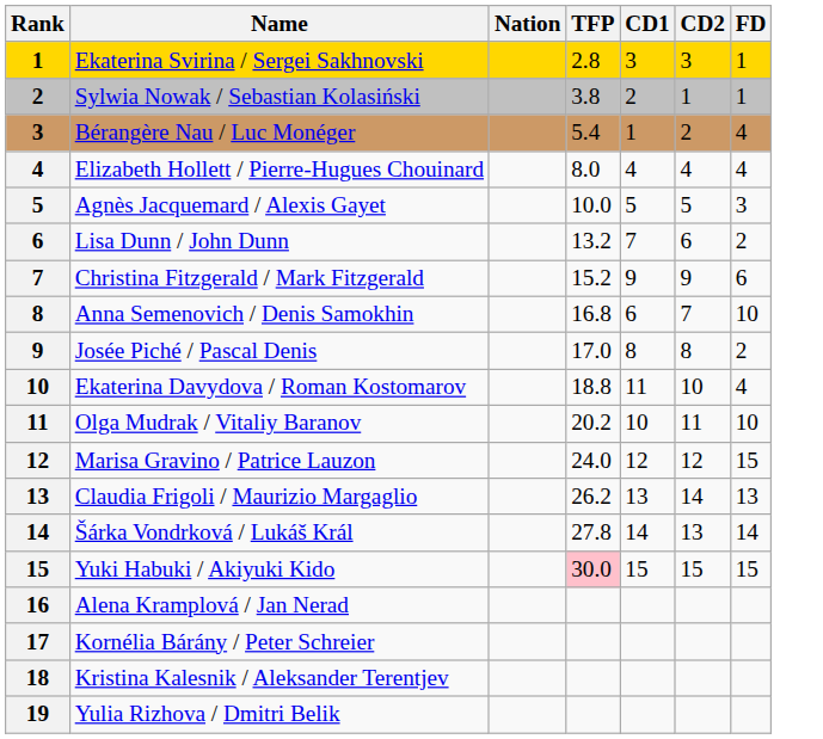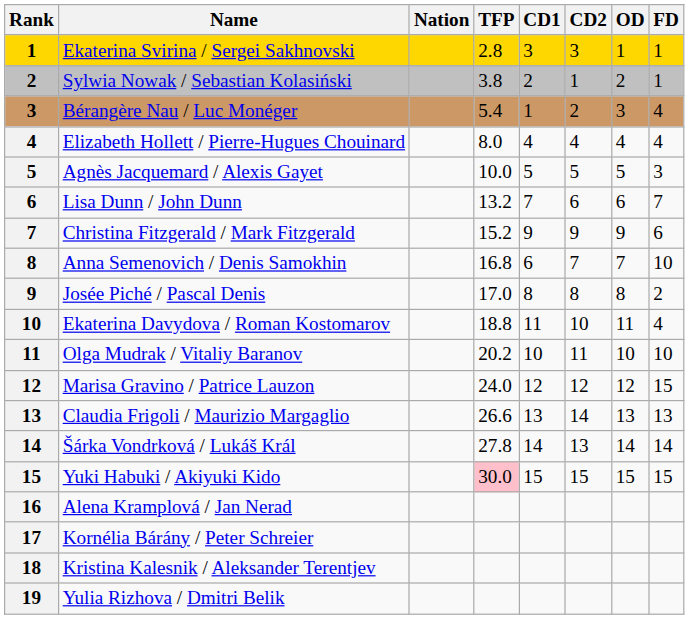 <table class="wikitable">
 <tr>
 <th>Rank</th>
 <th>Name</th>
 <th>Nation</th>
 <th>TFP</th>
 <th>CD1</th>
 <th>CD2</th>
+<th>OD</th>
 <th>FD</th>
 </tr>
 <tr bgcolor=gold>
 <td align=center><strong>1</strong></td>
 <td><a href='#'>Ekaterina Svirina</a> / <a href='#'>Sergei Sakhnovski</a></td>
 <td></td>
 <td>2.8</td>
 <td>3</td>
 <td>3</td>
 <td>1</td>
+<td>1</td>
 </tr>
 <tr bgcolor=silver>
 <td align=center><strong>2</strong></td>
 <td><a href='#'>Sylwia Nowak</a> / <a href='#'>Sebastian Kolasiński</a></td>
 <td></td>
 <td>3.8</td>
 <td>2</td>
 <td>1</td>
+<td>2</td>
 <td>1</td>
 </tr>
 <tr bgcolor=cc9966>
 <td align=center><strong>3</strong></td>
 <td><a href='#'>Bérangère Nau</a> / <a href='#'>Luc Monéger</a></td>
 <td></td>
 <td>5.4</td>
 <td>1</td>
 <td>2</td>
+<td>3</td>
 <td>4</td>
 </tr>
 <tr>
 <th>4</th>
 <td><a href='#'>Elizabeth Hollett</a> / <a href='#'>Pierre-Hugues Chouinard</a></td>
 <td></td>
 <td>8.0</td>
+<td>4</td>
 <td>4</td>
 <td>4</td>
 <td>4</td>
 </tr>
 <tr>
 <th>5</th>
 <td><a href='#'>Agnès Jacquemard</a> / <a href='#'>Alexis Gayet</a></td>
 <td></td>
 <td>10.0</td>
 <td>5</td>
 <td>5</td>
+<td>5</td>
 <td>3</td>
 </tr>
 <tr>
 <th>6</th>
 <td><a href='#'>Lisa Dunn</a> / <a href='#'>John Dunn</a></td>
 <td></td>
 <td>13.2</td>
 <td>7</td>
 <td>6</td>
-<td>2</td>
+<td>6</td>
+<td>7</td>
 </tr>
 <tr>
 <th>7</th>
 <td><a href='#'>Christina Fitzgerald</a> / <a href='#'>Mark Fitzgerald</a></td>
 <td></td>
 <td>15.2</td>
+<td>9</td>
 <td>9</td>
 <td>9</td>
 <td>6</td>
 </tr>
 <tr>
 <th>8</th>
 <td><a href='#'>Anna Semenovich</a> / <a href='#'>Denis Samokhin</a></td>
 <td></td>
 <td>16.8</td>
 <td>6</td>
 <td>7</td>
+<td>7</td>
 <td>10</td>
 </tr>
 <tr>
 <th>9</th>
 <td><a href='#'>Josée Piché</a> / <a href='#'>Pascal Denis</a></td>
 <td></td>
 <td>17.0</td>
+<td>8</td>
 <td>8</td>
 <td>8</td>
 <td>2</td>
 </tr>
 <tr>
 <th>10</th>
 <td><a href='#'>Ekaterina Davydova</a> / <a href='#'>Roman Kostomarov</a></td>
 <td></td>
 <td>18.8</td>
 <td>11</td>
 <td>10</td>
+<td>11</td>
 <td>4</td>
 </tr>
 <tr>
 <th>11</th>
 <td><a href='#'>Olga Mudrak</a> / <a href='#'>Vitaliy Baranov</a></td>
 <td></td>
 <td>20.2</td>
 <td>10</td>
 <td>11</td>
 <td>10</td>
+<td>10</td>
 </tr>
 <tr>
 <th>12</th>
 <td><a href='#'>Marisa Gravino</a> / <a href='#'>Patrice Lauzon</a></td>
 <td></td>
 <td>24.0</td>
 <td>12</td>
 <td>12</td>
+<td>12</td>
 <td>15</td>
 </tr>
 <tr>
 <th>13</th>
 <td><a href='#'>Claudia Frigoli</a> / <a href='#'>Maurizio Margaglio</a></td>
 <td></td>
-<td>26.2</td>
+<td>26.6</td>
 <td>13</td>
 <td>14</td>
+<td>13</td>
 <td>13</td>
 </tr>
 <tr>
 <th>14</th>
 <td><a href='#'>Šárka Vondrková</a> / <a href='#'>Lukáš Král</a></td>
 <td></td>
 <td>27.8</td>
 <td>14</td>
 <td>13</td>
 <td>14</td>
+<td>14</td>
 </tr>
 <tr>
 <th>15</th>
 <td><a href='#'>Yuki Habuki</a> / <a href='#'>Akiyuki Kido</a></td>
 <td></td>
 <td style="background: pink;">30.0</td>
 <td>15</td>
 <td>15</td>
 <td>15</td>
+<td>15</td>
 </tr>
 <tr>
 <th>16</th>
 <td><a href='#'>Alena Kramplová</a> / <a href='#'>Jan Nerad</a></td>
+<td></td>
 <td></td>
 <td></td>
 <td></td>
 <td></td>
 <td></td>
 </tr>
 <tr>
 <th>17</th>
 <td><a href='#'>Kornélia Bárány</a> / <a href='#'>Peter Schreier</a></td>
 <td></td>
 <td></td>
 <td></td>
 <td></td>
 <td></td>
+<td></td>
 </tr>
 <tr>
 <th>18</th>
 <td><a href='#'>Kristina Kalesnik</a> / <a href='#'>Aleksander Terentjev</a></td>
+<td></td>
 <td></td>
 <td></td>
 <td></td>
 <td></td>
 <td></td>
 </tr>
 <tr>
 <th>19</th>
 <td><a href='#'>Yulia Rizhova</a> / <a href='#'>Dmitri Belik</a></td>
 <td></td>
 <td></td>
 <td></td>
 <td></td>
 <td></td>
+<td></td>
 </tr>
 </table>
